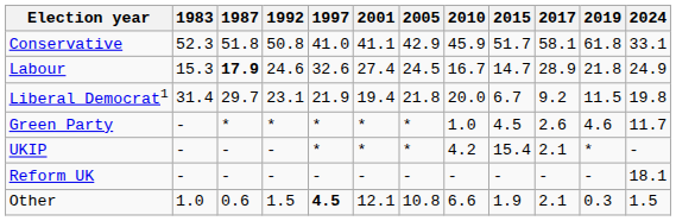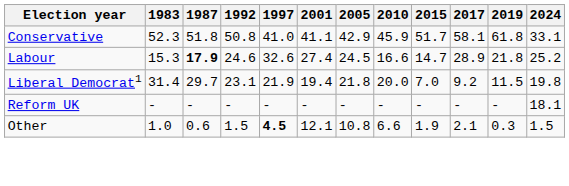 <table class="wikitable">
 <tr>
 <th>Election year</th>
 <th>1983</th>
 <th>1987</th>
 <th>1992</th>
 <th>1997</th>
 <th>2001</th>
 <th>2005</th>
 <th>2010</th>
 <th>2015</th>
 <th>2017</th>
 <th>2019</th>
 <th>2024</th>
 </tr>
 <tr>
 <td><a href='#'>Conservative</a></td>
 <td>52.3</td>
 <td>51.8</td>
 <td>50.8</td>
 <td>41.0</td>
 <td>41.1</td>
 <td>42.9</td>
 <td>45.9</td>
 <td>51.7</td>
 <td>58.1</td>
 <td>61.8</td>
 <td>33.1</td>
 </tr>
 <tr>
 <td><a href='#'>Labour</a></td>
 <td>15.3</td>
 <td><strong>17.9</strong></td>
 <td>24.6</td>
 <td>32.6</td>
 <td>27.4</td>
 <td>24.5</td>
-<td>16.7</td>
+<td>16.6</td>
 <td>14.7</td>
 <td>28.9</td>
 <td>21.8</td>
-<td>24.9</td>
+<td>25.2</td>
 </tr>
 <tr>
 <td><a href='#'>Liberal Democrat</a><sup>1</sup></td>
 <td>31.4</td>
 <td>29.7</td>
 <td>23.1</td>
 <td>21.9</td>
 <td>19.4</td>
 <td>21.8</td>
 <td>20.0</td>
-<td>6.7</td>
+<td>7.0</td>
 <td>9.2</td>
 <td>11.5</td>
 <td>19.8</td>
-</tr>
-<tr>
-<td><a href='#'>Green Party</a></td>
-<td>-</td>
-<td>*</td>
-<td>*</td>
-<td>*</td>
-<td>*</td>
-<td>*</td>
-<td>1.0</td>
-<td>4.5</td>
-<td>2.6</td>
-<td>4.6</td>
-<td>11.7</td>
-</tr>
-<tr>
-<td><a href='#'>UKIP</a></td>
-<td>-</td>
-<td>-</td>
-<td>-</td>
-<td>*</td>
-<td>*</td>
-<td>*</td>
-<td>4.2</td>
-<td>15.4</td>
-<td>2.1</td>
-<td>*</td>
-<td>-</td>
 </tr>
 <tr>
 <td><a href='#'>Reform UK</a></td>
 <td>-</td>
 <td>-</td>
 <td>-</td>
 <td>-</td>
 <td>-</td>
 <td>-</td>
 <td>-</td>
 <td>-</td>
 <td>-</td>
 <td>-</td>
 <td>18.1</td>
 </tr>
 <tr>
 <td>Other</td>
 <td>1.0</td>
 <td>0.6</td>
 <td>1.5</td>
 <td><strong>4.5</strong></td>
 <td>12.1</td>
 <td>10.8</td>
 <td>6.6</td>
 <td>1.9</td>
 <td>2.1</td>
 <td>0.3</td>
 <td>1.5</td>
 </tr>
 </table>
